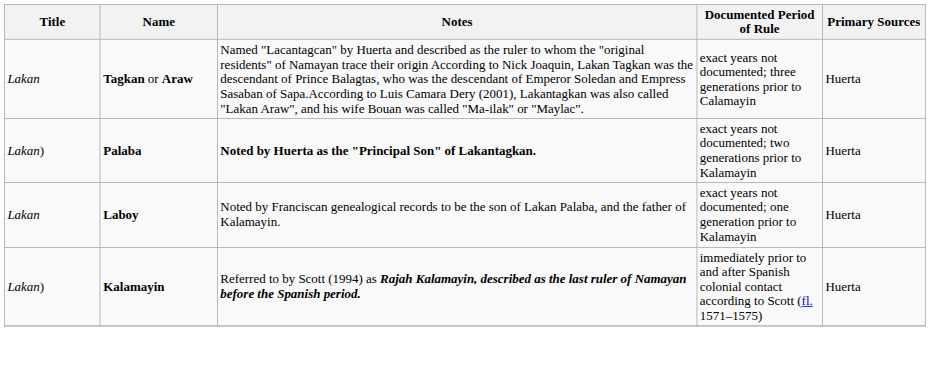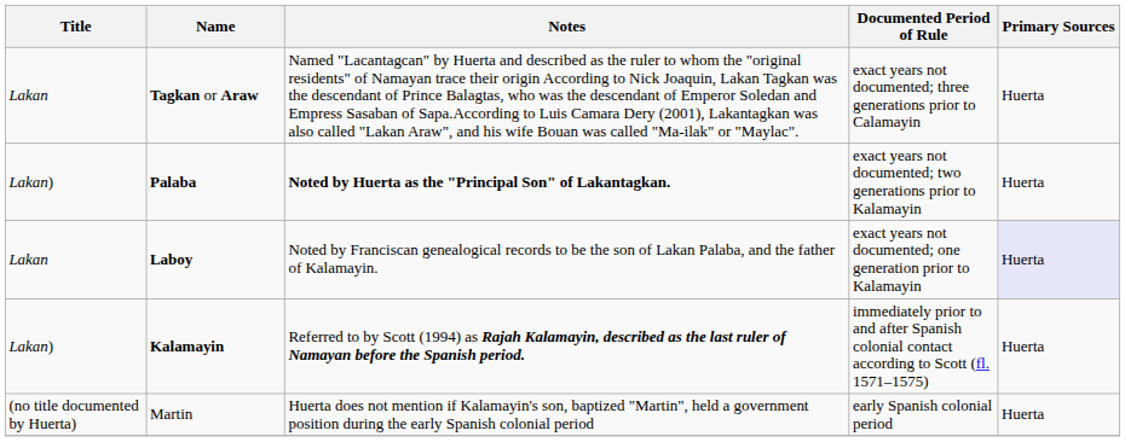 <table width=90% class="wikitable">
 <tr>
 <th width=5%,>Title</th>
 <th width=5%,>Name</th>
 <th width=25%>Notes</th>
 <th width=5%>Documented Period of Rule</th>
 <th width=5%>Primary Sources</th>
 </tr>
 <tr>
 <td><em>Lakan</em></td>
 <td><strong>Tagkan</strong> or <strong>Araw</strong></td>
 <td>Named "Lacantagcan" by Huerta and described as the ruler to whom the "original residents" of Namayan trace their origin According to Nick Joaquin, Lakan Tagkan was the descendant of Prince Balagtas, who was the descendant of Emperor Soledan and Empress Sasaban of Sapa.According to Luis Camara Dery (2001), Lakantagkan was also called "Lakan Araw", and his wife Bouan was called "Ma-ilak" or "Maylac".<strong></strong></td>
 <td>exact years not documented; three generations prior to Calamayin</td>
 <td>Huerta</td>
 </tr>
 <tr>
 <td><em>Lakan</em>)</td>
 <td><strong>Palaba</strong></td>
 <td><strong>Noted by Huerta as the "Principal Son" of Lakantagkan.</strong></td>
 <td>exact years not documented; two generations prior to   Kalamayin</td>
 <td>Huerta</td>
 </tr>
 <tr>
 <td><em>Lakan</em></td>
 <td><strong>Laboy</strong></td>
 <td>Noted by Franciscan genealogical records to be the son of Lakan Palaba, and the father of Kalamayin.</td>
 <td>exact years not documented; one generation prior to Kalamayin</td>
-<td>Huerta</td>
+<td style="background: lavender;">Huerta</td>
 </tr>
 <tr>
 <td><em>Lakan</em>)</td>
 <td><strong>Kalamayin</strong></td>
 <td>Referred to by Scott (1994) as <strong><em>Rajah Kalamayin<em>,<strong> described as the last ruler of Namayan before the Spanish period.</td>
 <td>immediately prior to and after Spanish colonial contact according to Scott (<a href='#'>fl.</a> 1571–1575)</td>
 <td>Huerta</td>
 </tr>
 <tr>
+<td>(no title documented by Huerta)</td>
+<td></em></strong>Martin<strong><em></td>
+<td></em>Huerta does not mention if Kalamayin's son, baptized "Martin", held a government position during the early Spanish colonial period<em></td>
+<td>early Spanish colonial period</td>
+<td>Huerta</td>
+</tr>
+<tr>
 </tr>
 </table>
